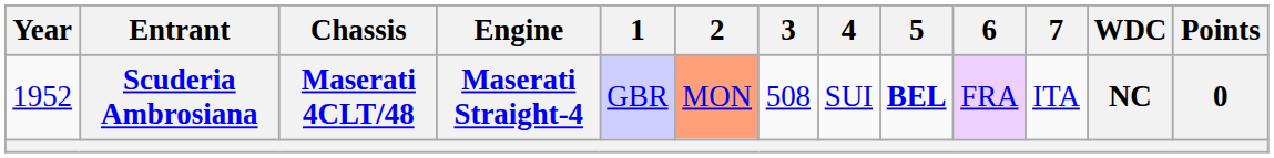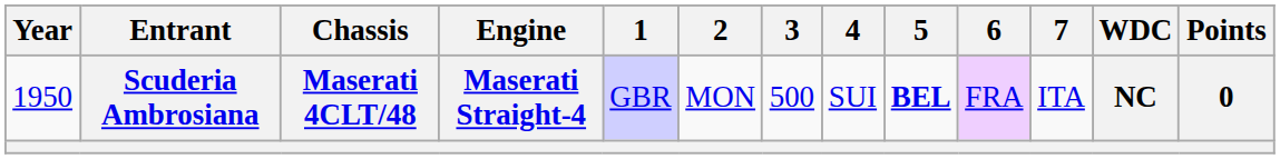 <table class="wikitable" style="text-align:center; font-size:90%">
 <tr>
 <th>Year</th>
 <th>Entrant</th>
 <th>Chassis</th>
 <th>Engine</th>
 <th>1</th>
 <th>2</th>
 <th>3</th>
 <th>4</th>
 <th>5</th>
 <th>6</th>
 <th>7</th>
 <th>WDC</th>
 <th>Points</th>
 </tr>
 <tr>
-<td><a href='#'>1952</a></td>
+<td><a href='#'>1950</a></td>
 <th><a href='#'>Scuderia Ambrosiana</a></th>
 <th><a href='#'>Maserati</a> <a href='#'>4CLT/48</a></th>
 <th><a href='#'>Maserati</a> <a href='#'>Straight-4</a></th>
 <td style="background:#CFCFFF;"><a href='#'>GBR</a><br></td>
-<td style="background: lightsalmon;"><a href='#'>MON</a></td>
-<td><a href='#'>508</a></td>
+<td><a href='#'>MON</a></td>
+<td><a href='#'>500</a></td>
 <td><a href='#'>SUI</a></td>
 <td><strong><a href='#'>BEL</a></strong></td>
 <td style="background:#EFCFFF;"><a href='#'>FRA</a><br></td>
 <td><a href='#'>ITA</a></td>
 <th>NC</th>
 <th>0</th>
 </tr>
 <tr>
 <th colspan="13"></th>
 </tr>
 </table>
